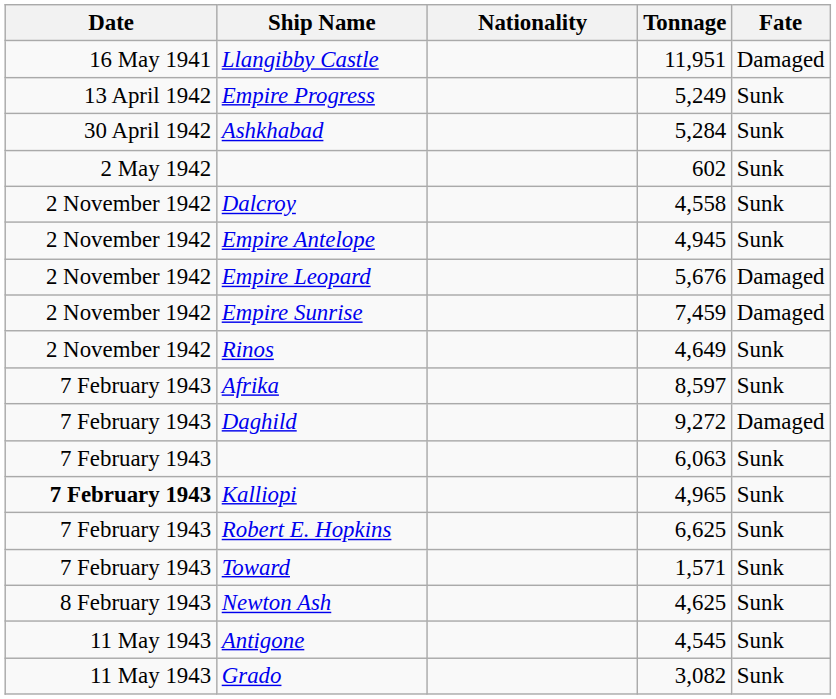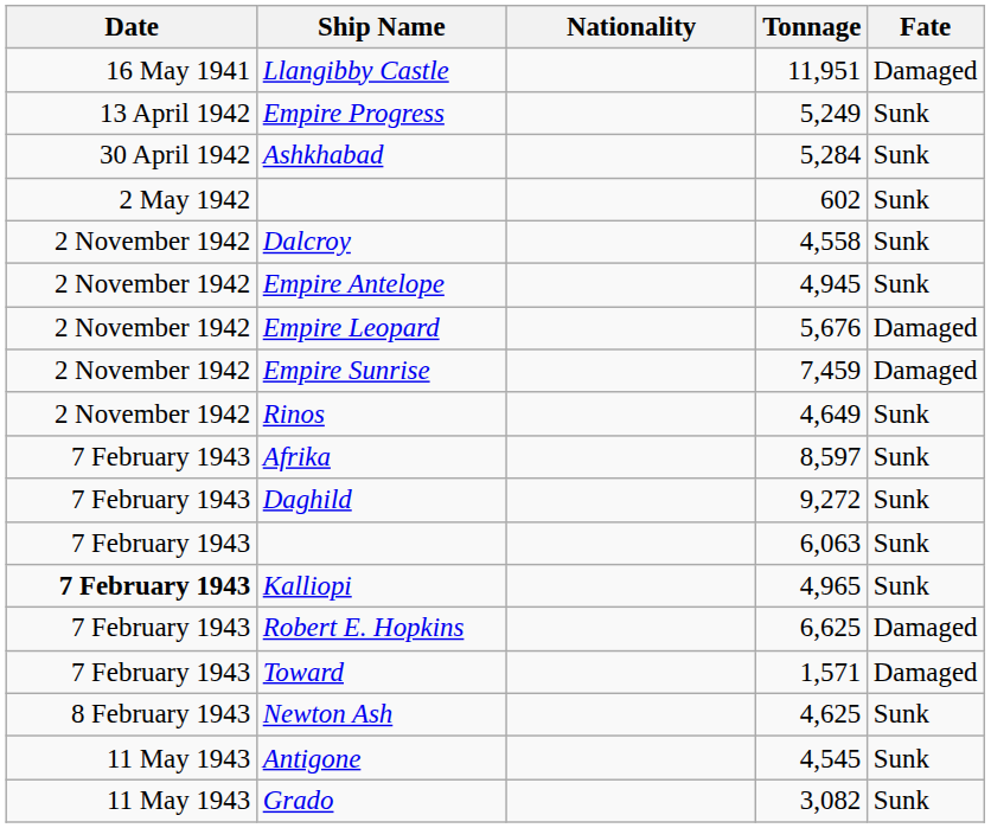 <table class="wikitable sortable" style="margin: 1em auto 1em auto;">
 <tr>
 <th width="140px">Date</th>
 <th width="140px">Ship Name</th>
 <th width="140px">Nationality</th>
 <th width="25px">Tonnage</th>
 <th width="50px">Fate</th>
 </tr>
 <tr>
 <td align="right">16 May 1941</td>
 <td align="left"><a href='#'><em>Llangibby Castle</em></a></td>
 <td align="left"></td>
 <td align="right">11,951</td>
 <td align="left">Damaged</td>
 </tr>
 <tr>
 <td align="right">13 April 1942</td>
 <td align="left"><a href='#'><em>Empire Progress</em></a></td>
 <td align="left"></td>
 <td align="right">5,249</td>
 <td align="left">Sunk</td>
 </tr>
 <tr>
 <td align="right">30 April 1942</td>
 <td align="left"><a href='#'><em>Ashkhabad</em></a></td>
 <td align="left"></td>
 <td align="right">5,284</td>
 <td align="left">Sunk</td>
 </tr>
 <tr>
 <td align="right">2 May 1942</td>
 <td align="left"></td>
 <td align="left"></td>
 <td align="right">602</td>
 <td align="left">Sunk</td>
 </tr>
 <tr>
 <td align="right">2 November 1942</td>
 <td align="left"><a href='#'><em>Dalcroy</em></a></td>
 <td align="left"></td>
 <td align="right">4,558</td>
 <td align="left">Sunk</td>
 </tr>
 <tr>
 <td align="right">2 November 1942</td>
 <td align="left"><a href='#'><em>Empire Antelope</em></a></td>
 <td align="left"></td>
 <td align="right">4,945</td>
 <td align="left">Sunk</td>
 </tr>
 <tr>
 <td align="right">2 November 1942</td>
 <td align="left"><a href='#'><em>Empire Leopard</em></a></td>
 <td align="left"></td>
 <td align="right">5,676</td>
 <td align="left">Damaged</td>
 </tr>
 <tr>
 <td align="right">2 November 1942</td>
 <td align="left"><a href='#'><em>Empire Sunrise</em></a></td>
 <td align="left"></td>
 <td align="right">7,459</td>
 <td align="left">Damaged</td>
 </tr>
 <tr>
 <td align="right">2 November 1942</td>
 <td align="left"><a href='#'><em>Rinos</em></a></td>
 <td align="left"></td>
 <td align="right">4,649</td>
 <td align="left">Sunk</td>
 </tr>
 <tr>
 <td align="right">7 February 1943</td>
 <td align="left"><a href='#'><em>Afrika</em></a></td>
 <td align="left"></td>
 <td align="right">8,597</td>
 <td align="left">Sunk</td>
 </tr>
 <tr>
 <td align="right">7 February 1943</td>
 <td align="left"><a href='#'><em>Daghild</em></a></td>
 <td align="left"></td>
 <td align="right">9,272</td>
-<td align="left">Damaged</td>
+<td align="left">Sunk</td>
 </tr>
 <tr>
 <td align="right">7 February 1943</td>
 <td align="left"></td>
 <td align="left"></td>
 <td align="right">6,063</td>
 <td align="left">Sunk</td>
 </tr>
 <tr>
 <td align="right"><strong>7 February 1943</strong></td>
 <td align="left"><em><a href='#'>Kalliopi</a></em></td>
 <td align="left"></td>
 <td align="right">4,965</td>
 <td align="left">Sunk</td>
 </tr>
 <tr>
 <td align="right">7 February 1943</td>
 <td align="left"><a href='#'><em>Robert E. Hopkins</em></a></td>
 <td align="left"></td>
 <td align="right">6,625</td>
-<td align="left">Sunk</td>
+<td align="left">Damaged</td>
 </tr>
 <tr>
 <td align="right">7 February 1943</td>
 <td align="left"><a href='#'><em>Toward</em></a></td>
 <td align="left"></td>
 <td align="right">1,571</td>
-<td align="left">Sunk</td>
+<td align="left">Damaged</td>
 </tr>
 <tr>
 <td align="right">8 February 1943</td>
 <td align="left"><a href='#'><em>Newton Ash</em></a></td>
 <td align="left"></td>
 <td align="right">4,625</td>
 <td align="left">Sunk</td>
 </tr>
 <tr>
 <td align="right">11 May 1943</td>
 <td align="left"><a href='#'><em>Antigone</em></a></td>
 <td align="left"></td>
 <td align="right">4,545</td>
 <td align="left">Sunk</td>
 </tr>
 <tr>
 <td align="right">11 May 1943</td>
 <td align="left"><a href='#'><em>Grado</em></a></td>
 <td align="left"></td>
 <td align="right">3,082</td>
 <td align="left">Sunk</td>
 </tr>
 </table>
